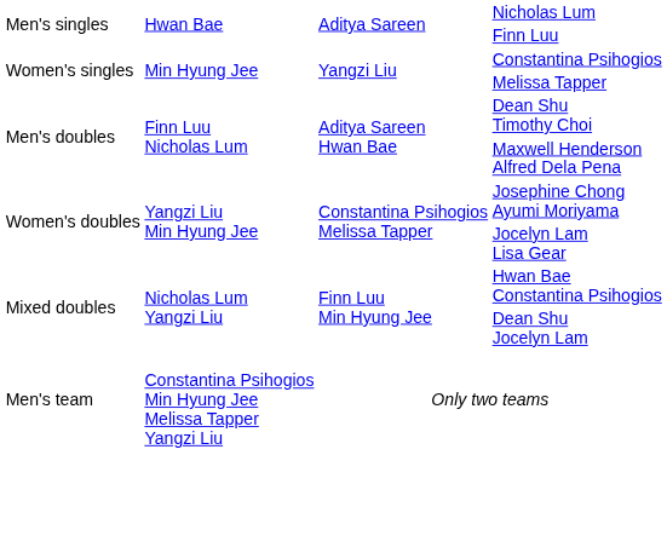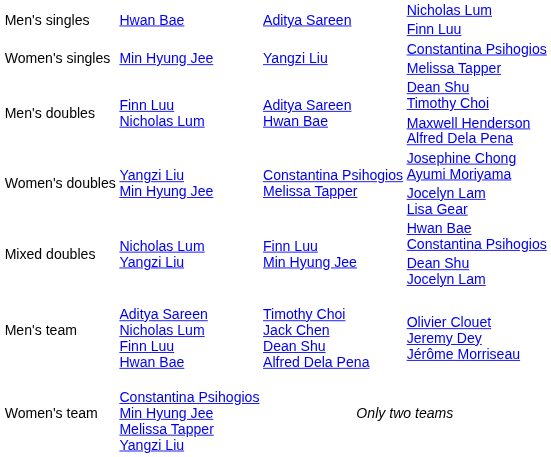 <table>
 <tr>
 <td rowspan=2>Men's singles</td>
 <td rowspan=2> <a href='#'>Hwan Bae</a></td>
 <td rowspan=2> <a href='#'>Aditya Sareen</a></td>
 <td> <a href='#'>Nicholas Lum</a></td>
 </tr>
 <tr>
 <td> <a href='#'>Finn Luu</a></td>
 </tr>
 <tr>
 <td rowspan=2>Women's singles</td>
 <td rowspan=2> <a href='#'>Min Hyung Jee</a></td>
 <td rowspan=2> <a href='#'>Yangzi Liu</a></td>
 <td> <a href='#'>Constantina Psihogios</a></td>
 </tr>
 <tr>
 <td> <a href='#'>Melissa Tapper</a></td>
 </tr>
 <tr>
 <td rowspan=2>Men's doubles</td>
 <td rowspan=2> <a href='#'>Finn Luu</a><br>  <a href='#'>Nicholas Lum</a></td>
 <td rowspan=2> <a href='#'>Aditya Sareen</a><br>  <a href='#'>Hwan Bae</a></td>
 <td> <a href='#'>Dean Shu</a> <br>  <a href='#'>Timothy Choi</a></td>
 </tr>
 <tr>
 <td> <a href='#'>Maxwell Henderson</a> <br>  <a href='#'>Alfred Dela Pena</a></td>
 </tr>
 <tr>
 <td rowspan=2>Women's doubles</td>
 <td rowspan=2> <a href='#'>Yangzi Liu</a><br>  <a href='#'>Min Hyung Jee</a></td>
 <td rowspan=2> <a href='#'>Constantina Psihogios</a><br>  <a href='#'>Melissa Tapper</a></td>
 <td> <a href='#'>Josephine Chong</a> <br>  <a href='#'>Ayumi Moriyama</a></td>
 </tr>
 <tr>
 <td> <a href='#'>Jocelyn Lam</a> <br>  <a href='#'>Lisa Gear</a></td>
 </tr>
 <tr>
 <td rowspan=2>Mixed doubles</td>
 <td rowspan=2> <a href='#'>Nicholas Lum</a><br>  <a href='#'>Yangzi Liu</a></td>
 <td rowspan=2> <a href='#'>Finn Luu</a><br>  <a href='#'>Min Hyung Jee</a></td>
 <td> <a href='#'>Hwan Bae</a><br>  <a href='#'>Constantina Psihogios</a></td>
 </tr>
 <tr>
 <td> <a href='#'>Dean Shu</a><br>  <a href='#'>Jocelyn Lam</a></td>
 </tr>
 <tr>
 <td>Men's team</td>
+<td><br><a href='#'>Aditya Sareen</a><br><a href='#'>Nicholas Lum</a><br><a href='#'>Finn Luu</a><br><a href='#'>Hwan Bae</a></td>
+<td><br><a href='#'>Timothy Choi</a><br><a href='#'>Jack Chen</a><br><a href='#'>Dean Shu</a><br><a href='#'>Alfred Dela Pena</a></td>
+<td><br><a href='#'>Olivier Clouet</a><br><a href='#'>Jeremy Dey</a><br><a href='#'>Jérôme Morriseau</a></td>
+</tr>
+<tr>
+<td>Women's team</td>
 <td><br><a href='#'>Constantina Psihogios</a><br><a href='#'>Min Hyung Jee</a><br><a href='#'>Melissa Tapper</a><br><a href='#'>Yangzi Liu</a></td>
 <td colspan=2 align="center"><em>Only two teams</em></td>
 </tr>
 </table>
